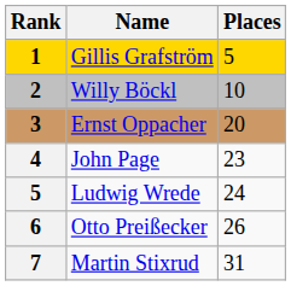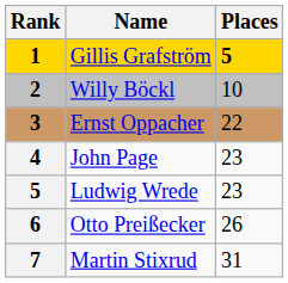 <table class="wikitable">
 <tr>
 <th>Rank</th>
 <th>Name</th>
 <th>Places</th>
 </tr>
 <tr bgcolor=gold>
 <td align=center><strong>1</strong></td>
 <td> <a href='#'>Gillis Grafström</a></td>
-<td>5</td>
+<td><strong>5</strong></td>
 </tr>
 <tr bgcolor=silver>
 <td align=center><strong>2</strong></td>
 <td> <a href='#'>Willy Böckl</a></td>
 <td>10</td>
 </tr>
 <tr bgcolor=cc9966>
 <td align=center><strong>3</strong></td>
 <td> <a href='#'>Ernst Oppacher</a></td>
-<td>20</td>
+<td>22</td>
 </tr>
 <tr>
 <th>4</th>
 <td> <a href='#'>John Page</a></td>
 <td>23</td>
 </tr>
 <tr>
 <th>5</th>
 <td> <a href='#'>Ludwig Wrede</a></td>
-<td>24</td>
+<td>23</td>
 </tr>
 <tr>
 <th>6</th>
 <td> <a href='#'>Otto Preißecker</a></td>
 <td>26</td>
 </tr>
 <tr>
 <th>7</th>
 <td> <a href='#'>Martin Stixrud</a></td>
 <td>31</td>
 </tr>
 </table>
